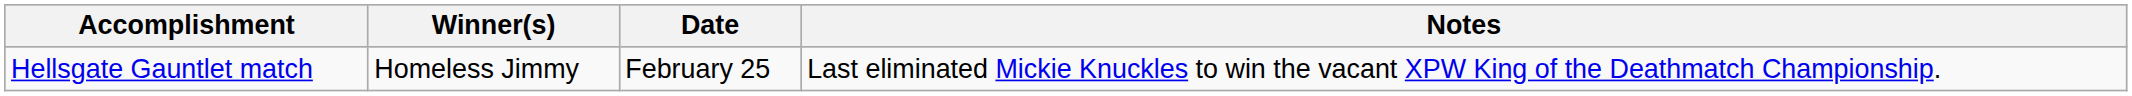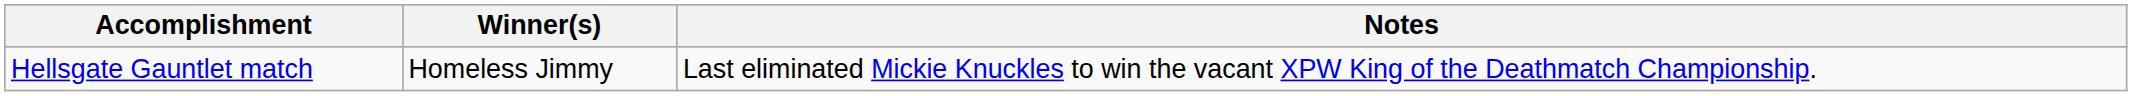 <table class="wikitable" style="width:100%;">
 <tr>
 <th>Accomplishment</th>
 <th>Winner(s)</th>
-<th>Date</th>
 <th>Notes</th>
 </tr>
 <tr>
 <td><a href='#'>Hellsgate Gauntlet match</a></td>
 <td>Homeless Jimmy</td>
-<td>February 25</td>
 <td>Last eliminated <a href='#'>Mickie Knuckles</a> to win the vacant <a href='#'>XPW King of the Deathmatch Championship</a>.</td>
 </tr>
 </table>
